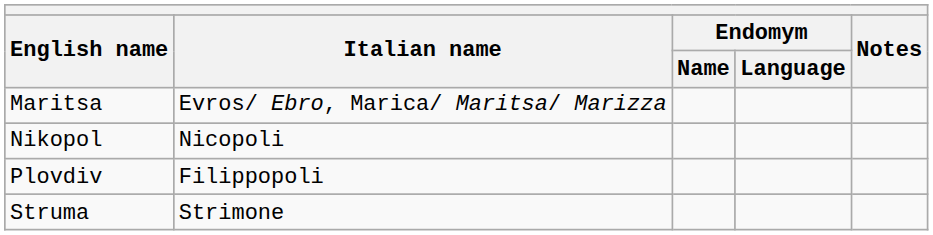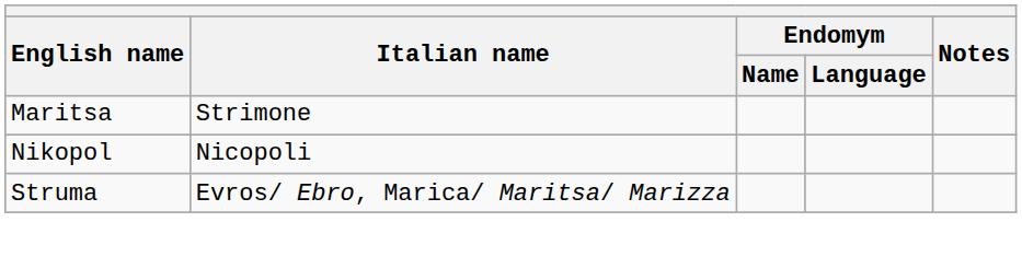 <table class="wikitable sortable">
 <tr>
 <th colspan="5"></th>
 </tr>
 <tr>
 <th rowspan="2">English name</th>
 <th rowspan="2">Italian name</th>
 <th colspan="2">Endomym</th>
 <th rowspan="2">Notes</th>
 </tr>
 <tr>
 <th>Name</th>
 <th>Language</th>
 </tr>
 <tr>
 <td>Maritsa</td>
-<td>Evros/ <em>Ebro</em>, Marica/ <em>Maritsa</em>/ <em>Marizza</em></td>
+<td>Strimone</td>
 <td></td>
 <td></td>
 <td></td>
 </tr>
 <tr>
 <td>Nikopol</td>
 <td>Nicopoli</td>
 <td></td>
 <td></td>
 <td></td>
 </tr>
 <tr>
-<td>Plovdiv</td>
-<td>Filippopoli</td>
-<td></td>
-<td></td>
-<td></td>
-</tr>
-<tr>
 <td>Struma</td>
-<td>Strimone</td>
+<td>Evros/ <em>Ebro</em>, Marica/ <em>Maritsa</em>/ <em>Marizza</em></td>
 <td></td>
 <td></td>
 <td></td>
 </tr>
 </table>
